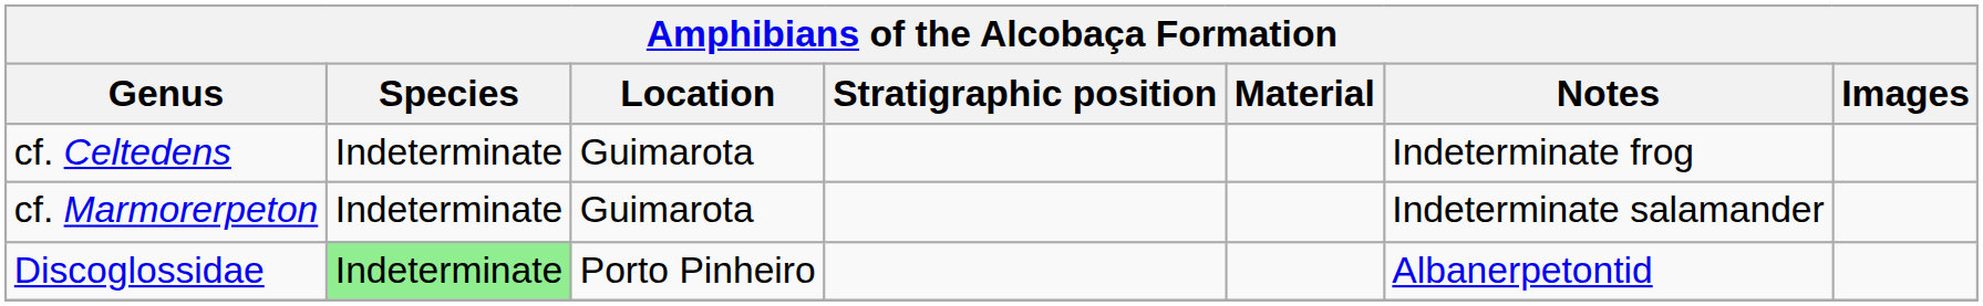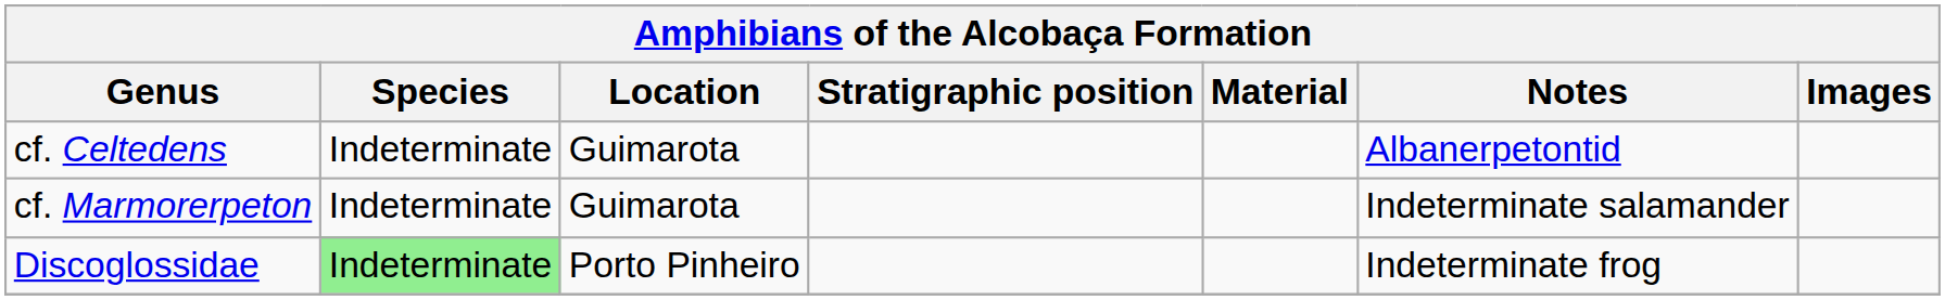 <table class="wikitable" align="center">
 <tr>
 <th colspan="7" align="center"><a href='#'>Amphibians</a> of the Alcobaça Formation</th>
 </tr>
 <tr>
 <th>Genus</th>
 <th>Species</th>
 <th>Location</th>
 <th>Stratigraphic position</th>
 <th>Material</th>
 <th>Notes</th>
 <th>Images</th>
 </tr>
 <tr>
 <td>cf. <em><a href='#'>Celtedens</a></em></td>
 <td>Indeterminate</td>
 <td>Guimarota</td>
 <td></td>
 <td></td>
-<td>Indeterminate frog</td>
+<td><a href='#'>Albanerpetontid</a></td>
 <td></td>
 </tr>
 <tr>
 <td>cf. <em><a href='#'>Marmorerpeton</a></em></td>
 <td>Indeterminate</td>
 <td>Guimarota</td>
 <td></td>
 <td></td>
 <td>Indeterminate salamander</td>
 <td></td>
 </tr>
 <tr>
 <td><a href='#'>Discoglossidae</a></td>
 <td style="background: lightgreen;">Indeterminate</td>
 <td>Porto Pinheiro</td>
 <td></td>
 <td></td>
-<td><a href='#'>Albanerpetontid</a></td>
+<td>Indeterminate frog</td>
 <td></td>
 </tr>
 <tr>
 </tr>
 </table>
